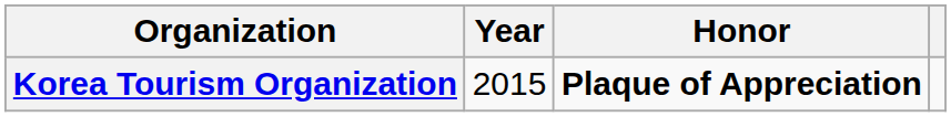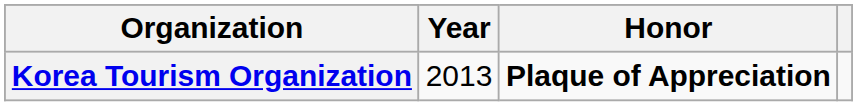 <table class="wikitable plainrowheaders sortable">
 <tr>
 <th scope="col">Organization</th>
 <th scope="col">Year</th>
 <th scope="col">Honor</th>
 <th scope="col" class="unsortable"></th>
 </tr>
 <tr>
 <th scope="row"><a href='#'>Korea Tourism Organization</a></th>
-<td style="text-align:center">2015</td>
+<td style="text-align:center">2013</td>
 <td><strong>Plaque of Appreciation</strong></td>
 <td style="text-align:center"></td>
 </tr>
 </table>
